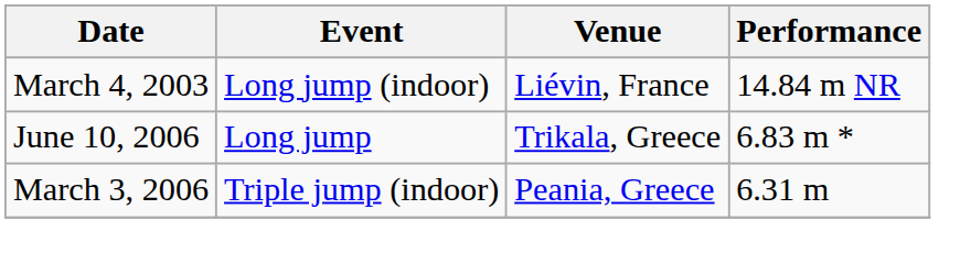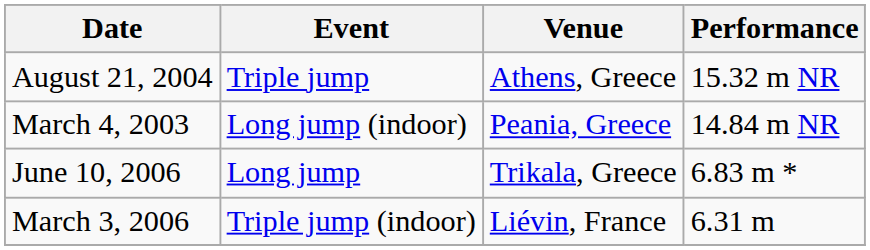 <table class=wikitable>
 <tr>
 <th>Date</th>
 <th>Event</th>
 <th>Venue</th>
 <th>Performance</th>
 </tr>
 <tr>
+<td>August 21, 2004</td>
+<td><a href='#'>Triple jump</a></td>
+<td><a href='#'>Athens</a>, Greece</td>
+<td>15.32 m <a href='#'>NR</a></td>
+</tr>
+<tr>
 <td>March 4, 2003</td>
 <td><a href='#'>Long jump</a> (indoor)</td>
-<td><a href='#'>Liévin</a>, France</td>
+<td><a href='#'>Peania, Greece</a></td>
 <td>14.84 m <a href='#'>NR</a></td>
 </tr>
 <tr>
 <td>June 10, 2006</td>
 <td><a href='#'>Long jump</a></td>
 <td><a href='#'>Trikala</a>, Greece</td>
 <td>6.83 m *</td>
 </tr>
 <tr>
 <td>March 3, 2006</td>
 <td><a href='#'>Triple jump</a> (indoor)</td>
-<td><a href='#'>Peania, Greece</a></td>
+<td><a href='#'>Liévin</a>, France</td>
 <td>6.31 m</td>
 </tr>
 <tr>
 </tr>
 </table>
